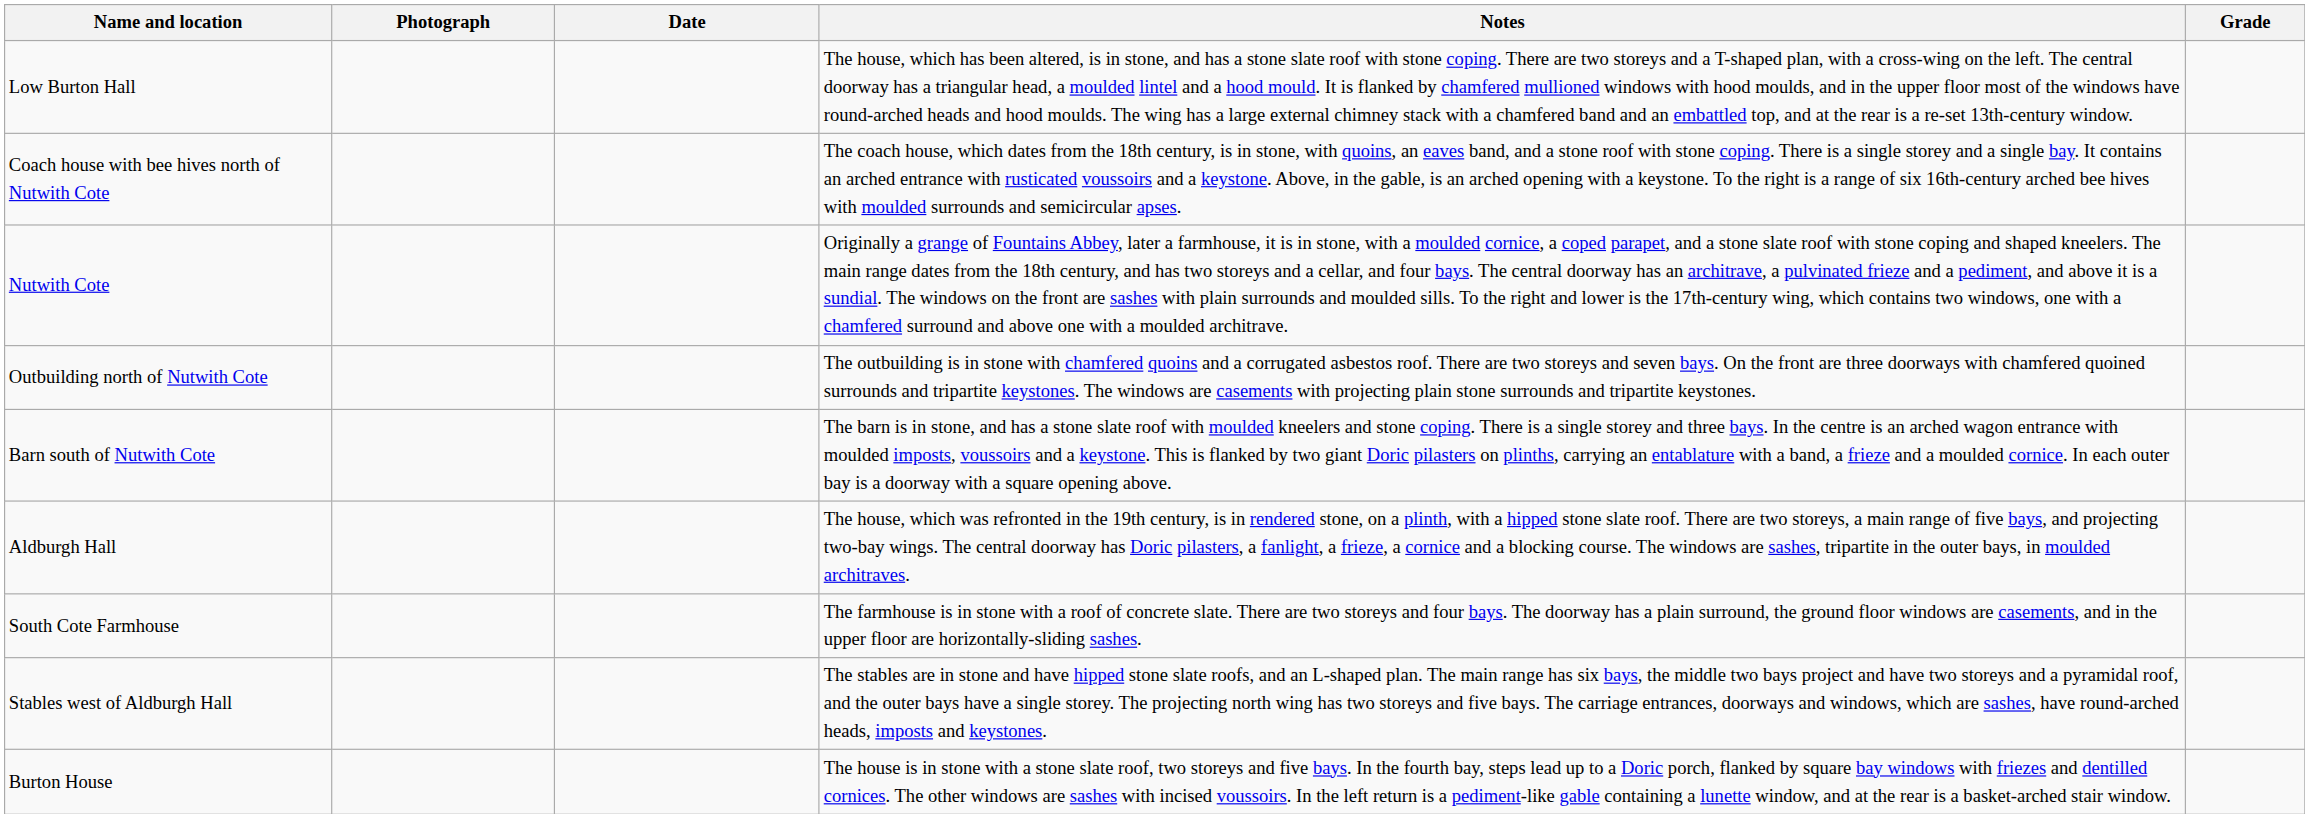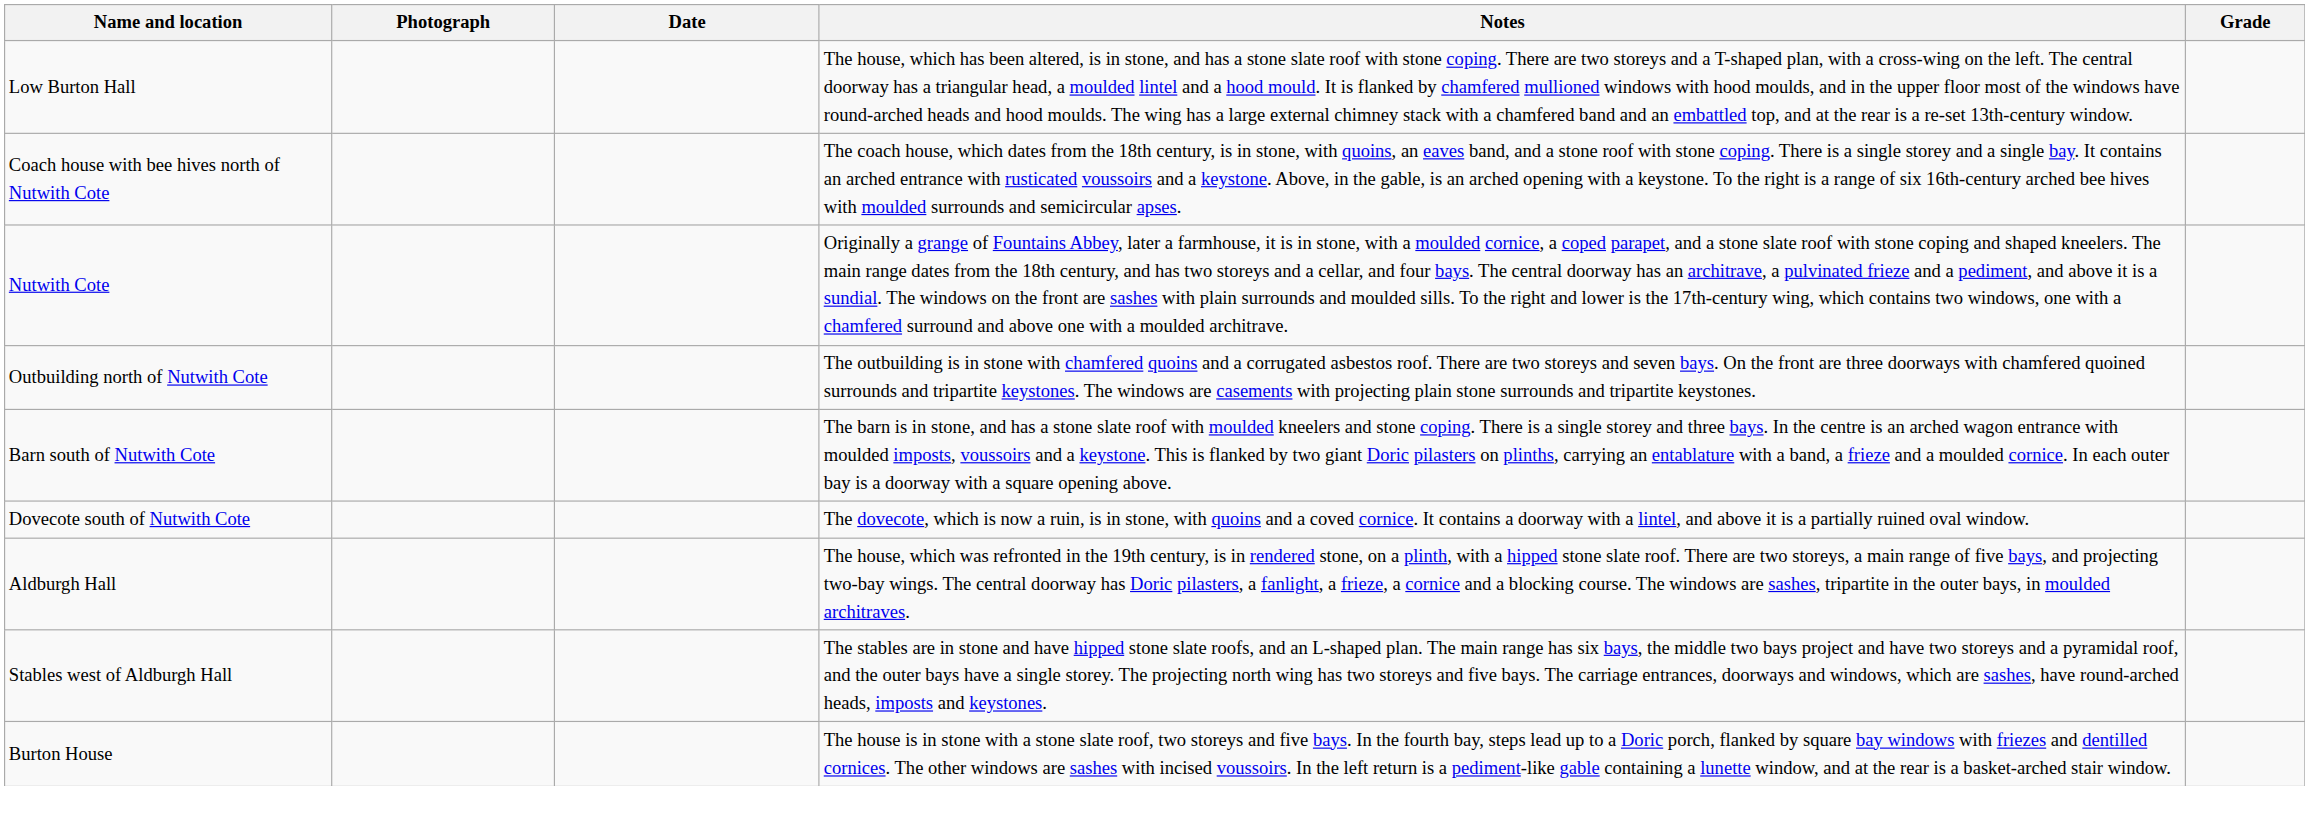 <table class="wikitable sortable plainrowheaders" style="width:100%; border:0px; text-align:left; line-height:150%">
 <tr>
 <th scope="col"  style="width:150px">Name and location</th>
 <th scope="col"  style="width:100px" class="unsortable">Photograph</th>
 <th scope="col"  style="width:120px">Date</th>
 <th scope="col"  style="width:650px" class="unsortable">Notes</th>
 <th scope="col"  style="width:50px">Grade</th>
 </tr>
 <tr>
 <td>Low Burton Hall<br><small></small></td>
 <td></td>
 <td align="center"></td>
 <td>The house, which has been altered, is in stone, and has a stone slate roof with stone <a href='#'>coping</a>.  There are two storeys and a T-shaped plan, with a cross-wing on the left.  The central doorway has a triangular head, a <a href='#'>moulded</a> <a href='#'>lintel</a> and a <a href='#'>hood mould</a>.  It is flanked by <a href='#'>chamfered</a> <a href='#'>mullioned</a> windows with hood moulds, and in the upper floor most of the windows have round-arched heads and hood moulds.  The wing has a large external chimney stack with a chamfered band and an <a href='#'>embattled</a> top, and at the rear is a re-set 13th-century window.</td>
 <td align="center" ></td>
 </tr>
 <tr>
 <td>Coach house with bee hives north of <a href='#'>Nutwith Cote</a><br><small></small></td>
 <td></td>
 <td align="center"></td>
 <td>The coach house, which dates from the 18th century, is in stone, with <a href='#'>quoins</a>, an <a href='#'>eaves</a> band, and a stone roof with stone <a href='#'>coping</a>.  There is a single storey and a single <a href='#'>bay</a>.  It contains an arched entrance with <a href='#'>rusticated</a> <a href='#'>voussoirs</a> and a <a href='#'>keystone</a>.  Above, in the gable, is an arched opening with a keystone.  To the right is a range of six 16th-century arched bee hives with <a href='#'>moulded</a> surrounds and semicircular <a href='#'>apses</a>.</td>
 <td align="center" ></td>
 </tr>
 <tr>
 <td><a href='#'>Nutwith Cote</a><br><small></small></td>
 <td></td>
 <td align="center"></td>
 <td>Originally a <a href='#'>grange</a> of <a href='#'>Fountains Abbey</a>, later a farmhouse, it is in stone, with a <a href='#'>moulded</a> <a href='#'>cornice</a>, a <a href='#'>coped</a> <a href='#'>parapet</a>, and a stone slate roof with stone coping and shaped kneelers.  The main range dates from the 18th century, and has two storeys and a cellar, and four <a href='#'>bays</a>.  The central doorway has an <a href='#'>architrave</a>, a <a href='#'>pulvinated frieze</a> and a <a href='#'>pediment</a>, and above it is a <a href='#'>sundial</a>.  The windows on the front are <a href='#'>sashes</a> with plain surrounds and moulded sills.   To the right and lower is the 17th-century wing, which contains two windows, one with a <a href='#'>chamfered</a> surround and above one with a moulded architrave.</td>
 <td align="center" ></td>
 </tr>
 <tr>
 <td>Outbuilding north of <a href='#'>Nutwith Cote</a><br><small></small></td>
 <td></td>
 <td align="center"></td>
 <td>The outbuilding is in stone with <a href='#'>chamfered</a> <a href='#'>quoins</a> and a corrugated asbestos roof.  There are two storeys and seven <a href='#'>bays</a>.  On the front are three doorways with chamfered quoined surrounds and tripartite <a href='#'>keystones</a>.  The windows are <a href='#'>casements</a> with projecting plain stone surrounds and tripartite keystones.</td>
 <td align="center" ></td>
 </tr>
 <tr>
 <td>Barn south of <a href='#'>Nutwith Cote</a><br><small></small></td>
 <td></td>
 <td align="center"></td>
 <td>The barn is in stone, and has a stone slate roof with <a href='#'>moulded</a> kneelers and stone <a href='#'>coping</a>.  There is a single storey and three <a href='#'>bays</a>.  In the centre is an arched wagon entrance with moulded <a href='#'>imposts</a>, <a href='#'>voussoirs</a> and a <a href='#'>keystone</a>.  This is flanked by two giant <a href='#'>Doric</a> <a href='#'>pilasters</a> on <a href='#'>plinths</a>, carrying an <a href='#'>entablature</a> with a band, a <a href='#'>frieze</a> and a moulded <a href='#'>cornice</a>.  In each outer bay is a doorway with a square opening above.</td>
 <td align="center" ></td>
 </tr>
 <tr>
+<td>Dovecote south of <a href='#'>Nutwith Cote</a><br><small></small></td>
+<td></td>
+<td align="center"></td>
+<td>The <a href='#'>dovecote</a>, which is now a ruin, is in stone, with <a href='#'>quoins</a> and a coved <a href='#'>cornice</a>.  It contains a doorway with a <a href='#'>lintel</a>, and above it is a partially ruined oval window.</td>
+<td align="center" ></td>
+</tr>
+<tr>
 <td>Aldburgh Hall<br><small></small></td>
 <td></td>
 <td align="center"></td>
 <td>The house, which was refronted in the 19th century, is in <a href='#'>rendered</a> stone, on a <a href='#'>plinth</a>, with a <a href='#'>hipped</a> stone slate roof.  There are two storeys, a main range of five <a href='#'>bays</a>, and projecting two-bay wings.  The central doorway has <a href='#'>Doric</a> <a href='#'>pilasters</a>, a <a href='#'>fanlight</a>, a <a href='#'>frieze</a>, a <a href='#'>cornice</a> and a blocking course.  The windows are <a href='#'>sashes</a>, tripartite in the outer bays, in <a href='#'>moulded</a> <a href='#'>architraves</a>.</td>
-<td align="center" ></td>
-</tr>
-<tr>
-<td>South Cote Farmhouse<br><small></small></td>
-<td></td>
-<td align="center"></td>
-<td>The farmhouse is in stone with a roof of concrete slate.  There are two storeys and four <a href='#'>bays</a>.  The doorway has a plain surround, the ground floor windows are <a href='#'>casements</a>, and in the upper floor are horizontally-sliding <a href='#'>sashes</a>.</td>
 <td align="center" ></td>
 </tr>
 <tr>
 <td>Stables west of Aldburgh Hall<br><small></small></td>
 <td></td>
 <td align="center"></td>
 <td>The stables are in stone and have <a href='#'>hipped</a> stone slate roofs, and an L-shaped plan.  The main range has six <a href='#'>bays</a>, the middle two bays project and have two storeys and a pyramidal roof, and the outer bays have a single storey.  The projecting north wing has two storeys and five bays.  The carriage entrances, doorways and windows, which are <a href='#'>sashes</a>, have round-arched heads, <a href='#'>imposts</a> and <a href='#'>keystones</a>.</td>
 <td align="center" ></td>
 </tr>
 <tr>
 <td>Burton House<br><small></small></td>
 <td></td>
 <td align="center"></td>
 <td>The house is in stone with a stone slate roof, two storeys and five <a href='#'>bays</a>.  In the fourth bay, steps lead up to a <a href='#'>Doric</a> porch, flanked by square <a href='#'>bay windows</a> with <a href='#'>friezes</a> and <a href='#'>dentilled</a> <a href='#'>cornices</a>.  The other windows are <a href='#'>sashes</a> with incised <a href='#'>voussoirs</a>.  In the left return is a <a href='#'>pediment</a>-like <a href='#'>gable</a> containing a <a href='#'>lunette</a> window, and at the rear is a basket-arched stair window.</td>
 <td align="center" ></td>
 </tr>
 <tr>
 </tr>
 </table>
